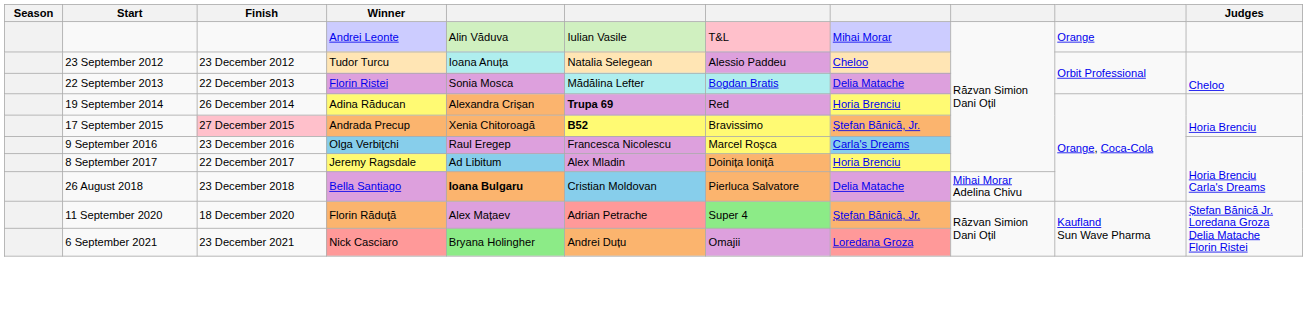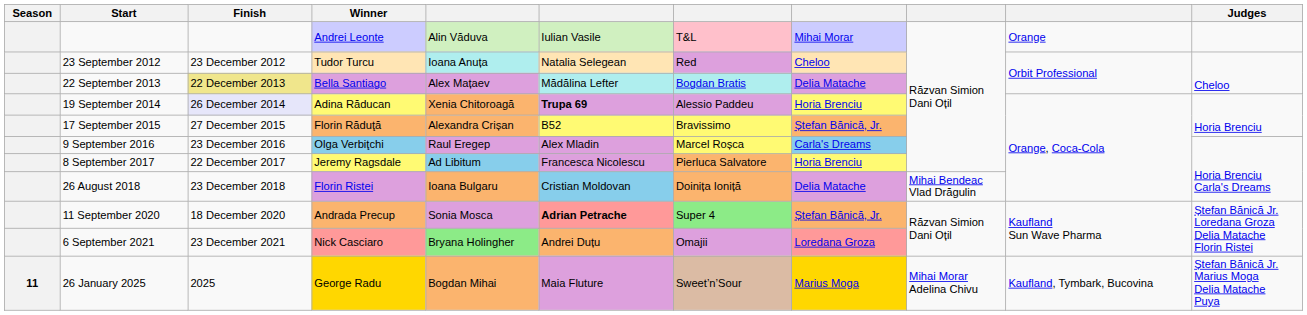 <table class="wikitable"  style="font-size:85%; width:100%;">
 <tr>
 <th scope="col">Season</th>
 <th scope="col">Start</th>
 <th scope="col">Finish</th>
 <th scope="col">Winner</th>
 <th scope="col"></th>
 <th scope="col"></th>
 <th scope="col"></th>
 <th scope="col"></th>
 <th scope="col"></th>
 <th scope="col"></th>
 <th scope="col">Judges</th>
 </tr>
 <tr>
 <th scope="row"></th>
 <td></td>
 <td></td>
 <td style="background:#ccf;"><a href='#'>Andrei Leonte</a></td>
 <td style="background:#d0f0c0;">Alin Văduva</td>
 <td style="background:#d0f0c0;">Iulian Vasile</td>
 <td style="background:pink;">T&L</td>
 <td style="background:#ccf;"><a href='#'>Mihai Morar</a></td>
 <td rowspan="7">Răzvan Simion<br>Dani Oțil</td>
 <td><a href='#'>Orange</a></td>
 <td><br><br></td>
 </tr>
 <tr>
 <th scope="row"></th>
 <td>23 September 2012</td>
 <td>23 December 2012</td>
 <td style="background:#ffe5b4;">Tudor Turcu</td>
 <td style="background:#afeeee;">Ioana Anuța</td>
 <td style="background:#ffe5b4;">Natalia Selegean</td>
-<td style="background:#dda0dd;">Alessio Paddeu</td>
+<td style="background:#dda0dd;">Red</td>
 <td style="background:#ffe5b4;"><a href='#'>Cheloo</a></td>
 <td rowspan="2"><a href='#'>Orbit Professional</a></td>
 <td rowspan="2"><br><br><a href='#'>Cheloo</a></td>
 </tr>
 <tr>
 <th scope="row"></th>
 <td>22 September 2013</td>
-<td>22 December 2013</td>
-<td style="background:#Dda0dd;"><a href='#'>Florin Ristei</a></td>
-<td style="background:#dda0dd;">Sonia Mosca</td>
+<td style="background: khaki;">22 December 2013</td>
+<td style="background:#Dda0dd;"><a href='#'>Bella Santiago</a></td>
+<td style="background:#Dda0dd;">Alex Mațaev</td>
 <td style="background:#Afeeee;">Mădălina Lefter</td>
 <td style="background:#afeeee;"><a href='#'>Bogdan Bratis</a></td>
 <td style="background:#Dda0dd;"><a href='#'>Delia Matache</a></td>
 </tr>
 <tr>
 <th scope="row"></th>
 <td>19 September 2014</td>
-<td>26 December 2014</td>
+<td style="background: lavender;">26 December 2014</td>
 <td style="background:#Fffa73;">Adina Răducan</td>
-<td style="background:#Fbb46e;">Alexandra Crișan</td>
+<td style="background:#fbb46e;">Xenia Chitoroagă</td>
 <td style="background:#Dda0dd;"><strong>Trupa 69</strong></td>
-<td style="background:#dda0dd;">Red</td>
+<td style="background:#dda0dd;">Alessio Paddeu</td>
 <td style="background:#FfFa73;"><a href='#'>Horia Brenciu</a></td>
 <td rowspan="5"><a href='#'>Orange</a>, <a href='#'>Coca-Cola</a></td>
 <td rowspan="2"><br><br><a href='#'>Horia Brenciu</a></td>
 </tr>
 <tr>
 <th scope="row"></th>
 <td>17 September 2015</td>
-<td style="background: pink;">27 December 2015</td>
-<td style="background:#fbb46e;">Andrada Precup</td>
-<td style="background:#fbb46e;">Xenia Chitoroagă</td>
-<td style="background:#ffFa73;"><strong>B52</strong></td>
+<td>27 December 2015</td>
+<td style="background:#fbb46e;">Florin Răduţă</td>
+<td style="background:#Fbb46e;">Alexandra Crișan</td>
+<td style="background:#ffFa73;">B52</td>
 <td style="background:#fffa73;">Bravissimo</td>
 <td style="background:#fbb46e;"><a href='#'>Ștefan Bănică, Jr.</a></td>
 </tr>
 <tr>
 <th scope="row"></th>
 <td>9 September 2016</td>
 <td>23 December 2016</td>
 <td style="background:#87ceeb;">Olga Verbiţchi</td>
 <td style="background:#Dda0dd;">Raul Eregep</td>
-<td style="background:#Dda0dd;">Francesca Nicolescu</td>
+<td style="background:#Dda0dd;">Alex Mladin</td>
 <td style="background:#fffa73;">Marcel Roșca</td>
 <td style="background:#87ceeb;"><a href='#'>Carla's Dreams</a></td>
 <td rowspan="3"><br><br><a href='#'>Horia Brenciu</a><br><a href='#'>Carla's Dreams</a></td>
 </tr>
 <tr>
 <th scope="row"></th>
 <td>8 September 2017</td>
 <td>22 December 2017</td>
 <td style="background:#Fffa73;">Jeremy Ragsdale</td>
 <td style="background:#87ceeb;">Ad Libitum</td>
-<td style="background:#Dda0dd;">Alex Mladin</td>
-<td style="background:#fbb46e;">Doinița Ioniță</td>
+<td style="background:#Dda0dd;">Francesca Nicolescu</td>
+<td style="background:#fbb46e;">Pierluca Salvatore</td>
 <td style="background:#Fffa73;"><a href='#'>Horia Brenciu</a></td>
 </tr>
 <tr>
 <th scope="row"></th>
 <td>26 August 2018</td>
 <td>23 December 2018</td>
-<td style="background:#Dda0dd;"><a href='#'>Bella Santiago</a></td>
-<td style="background:#FBb46e;"><strong>Ioana Bulgaru</strong></td>
+<td style="background:#Dda0dd;"><a href='#'>Florin Ristei</a></td>
+<td style="background:#FBb46e;">Ioana Bulgaru</td>
 <td style="background:#87ceeb;">Cristian Moldovan</td>
-<td style="background:#fbb46e;">Pierluca Salvatore</td>
+<td style="background:#fbb46e;">Doinița Ioniță</td>
 <td style="background:#Dda0dd;"><a href='#'>Delia Matache</a></td>
-<td><a href='#'>Mihai Morar</a><br>Adelina Chivu</td>
+<td><a href='#'>Mihai Bendeac</a><br> Vlad Drăgulin</td>
 </tr>
 <tr>
 <th scope="row"></th>
 <td>11 September 2020</td>
 <td>18 December 2020</td>
-<td style="background:#fbb46e;">Florin Răduţă</td>
-<td style="background:#Dda0dd;">Alex Mațaev</td>
-<td style="background:#ff9999;">Adrian Petrache</td>
+<td style="background:#fbb46e;">Andrada Precup</td>
+<td style="background:#dda0dd;">Sonia Mosca</td>
+<td style="background:#ff9999;"><strong>Adrian Petrache</strong></td>
 <td style="background:#8ceb87;">Super 4</td>
 <td style="background:#fbb46e;"><a href='#'>Ștefan Bănică, Jr.</a></td>
 <td rowspan="2">Răzvan Simion<br>Dani Oțil</td>
 <td rowspan="2"><a href='#'>Kaufland</a><br>Sun Wave Pharma</td>
 <td rowspan="2"><a href='#'>Ștefan Bănică Jr.</a><br><a href='#'>Loredana Groza</a><br><a href='#'>Delia Matache</a><br><a href='#'>Florin Ristei</a></td>
 </tr>
 <tr>
 <th scope="row"></th>
 <td>6 September 2021</td>
 <td>23 December 2021</td>
 <td style="background:#ff9999;">Nick Casciaro</td>
 <td style="background:#8ceb87;">Bryana Holingher</td>
 <td style="background:#fbb46e;">Andrei Duțu</td>
 <td style="background:#dda0dd;">Omajii</td>
 <td style="background:#ff9999;"><a href='#'>Loredana Groza</a></td>
 </tr>
+<tr>
+<th scope="row">11</th>
+<td>26 January 2025</td>
+<td>2025</td>
+<td style="background:gold;">George Radu</td>
+<td style="background:#fbb46e;">Bogdan Mihai</td>
+<td style="background:#Dda0dd;">Maia Fluture</td>
+<td style="background:#dbbba4;">Sweet’n’Sour</td>
+<td style="background:gold;"><a href='#'>Marius Moga</a></td>
+<td><a href='#'>Mihai Morar</a><br>Adelina Chivu</td>
+<td><a href='#'>Kaufland</a>, Tymbark,  Bucovina</td>
+<td><a href='#'>Ștefan Bănică Jr.</a><br><a href='#'>Marius Moga</a><br><a href='#'>Delia Matache</a><br><a href='#'>Puya</a></td>
+</tr>
 </table>
